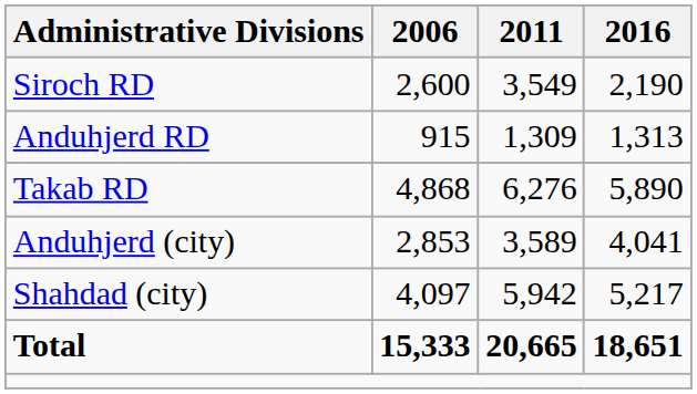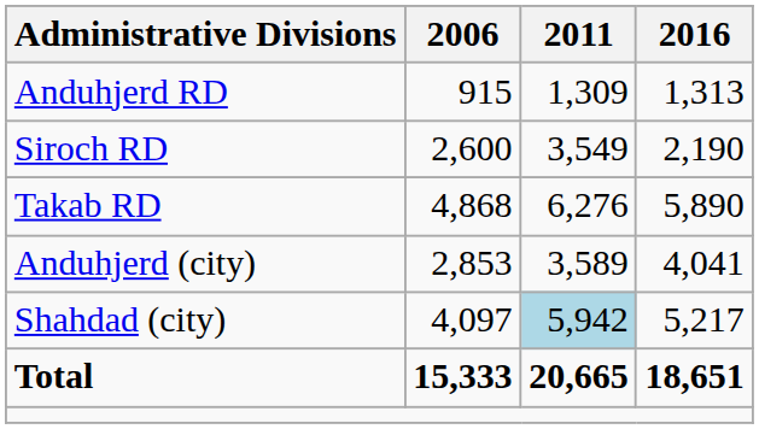 <table class="wikitable">
 <tr>
 <th>Administrative Divisions</th>
 <th>2006</th>
 <th>2011</th>
 <th>2016</th>
 </tr>
 <tr>
+<td><a href='#'>Anduhjerd RD</a></td>
+<td style="text-align: right;">915</td>
+<td style="text-align: right;">1,309</td>
+<td style="text-align: right;">1,313</td>
+</tr>
+<tr>
 <td><a href='#'>Siroch RD</a></td>
 <td style="text-align: right;">2,600</td>
 <td style="text-align: right;">3,549</td>
 <td style="text-align: right;">2,190</td>
-</tr>
-<tr>
-<td><a href='#'>Anduhjerd RD</a></td>
-<td style="text-align: right;">915</td>
-<td style="text-align: right;">1,309</td>
-<td style="text-align: right;">1,313</td>
 </tr>
 <tr>
 <td><a href='#'>Takab RD</a></td>
 <td style="text-align: right;">4,868</td>
 <td style="text-align: right;">6,276</td>
 <td style="text-align: right;">5,890</td>
 </tr>
 <tr>
 <td><a href='#'>Anduhjerd</a> (city)</td>
 <td style="text-align: right;">2,853</td>
 <td style="text-align: right;">3,589</td>
 <td style="text-align: right;">4,041</td>
 </tr>
 <tr>
 <td><a href='#'>Shahdad</a> (city)</td>
 <td style="text-align: right;">4,097</td>
-<td style="text-align: right;">5,942</td>
+<td style="background: lightblue; text-align: right;">5,942</td>
 <td style="text-align: right;">5,217</td>
 </tr>
 <tr>
 <td><strong>Total</strong></td>
 <td style="text-align: right;"><strong>15,333</strong></td>
 <td style="text-align: right;"><strong>20,665</strong></td>
 <td style="text-align: right;"><strong>18,651</strong></td>
 </tr>
 <tr>
 <td colspan=4></td>
 </tr>
 </table>
